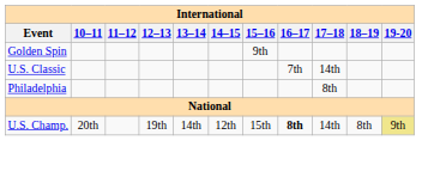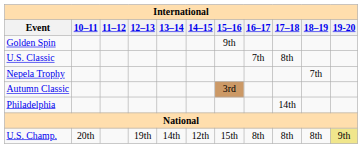 <table class="wikitable" style="text-align:center">
 <tr>
 <th style="background-color: #ffdead; " colspan=11 align=center>International</th>
 </tr>
 <tr>
 <th>Event</th>
 <th><a href='#'>10–11</a></th>
 <th><a href='#'>11–12</a></th>
 <th><a href='#'>12–13</a></th>
 <th><a href='#'>13–14</a></th>
 <th><a href='#'>14–15</a></th>
 <th><a href='#'>15–16</a></th>
 <th><a href='#'>16–17</a></th>
 <th><a href='#'>17–18</a></th>
 <th><a href='#'>18–19</a></th>
 <th><a href='#'>19-20</a></th>
 </tr>
 <tr>
 <td align=left> <a href='#'>Golden Spin</a></td>
 <td></td>
 <td></td>
 <td></td>
 <td></td>
 <td></td>
 <td>9th</td>
 <td></td>
 <td></td>
 <td></td>
 <td></td>
 </tr>
 <tr>
 <td align=left> <a href='#'>U.S. Classic</a></td>
 <td></td>
 <td></td>
 <td></td>
 <td></td>
 <td></td>
 <td></td>
 <td>7th</td>
-<td>14th</td>
+<td>8th</td>
+<td></td>
+<td></td>
+</tr>
+<tr>
+<td align=left> <a href='#'>Nepela Trophy</a></td>
+<td></td>
+<td></td>
+<td></td>
+<td></td>
+<td></td>
+<td></td>
+<td></td>
+<td></td>
+<td>7th</td>
+<td></td>
+</tr>
+<tr>
+<td align=left><a href='#'>Autumn Classic</a></td>
+<td></td>
+<td></td>
+<td></td>
+<td></td>
+<td></td>
+<td bgcolor=cc9966>3rd</td>
+<td></td>
+<td></td>
 <td></td>
 <td></td>
 </tr>
 <tr>
 <td align=left><a href='#'>Philadelphia</a></td>
 <td></td>
 <td></td>
 <td></td>
 <td></td>
 <td></td>
 <td></td>
 <td></td>
-<td>8th</td>
+<td>14th</td>
 <td></td>
 <td></td>
 </tr>
 <tr>
 <th style="background-color: #ffdead; " colspan=11 align=center>National</th>
 </tr>
 <tr>
 <td align=left><a href='#'>U.S. Champ.</a></td>
 <td>20th</td>
 <td></td>
 <td>19th</td>
 <td>14th</td>
 <td>12th</td>
 <td>15th</td>
-<td><strong>8th</strong></td>
-<td>14th</td>
+<td>8th</td>
+<td>8th</td>
 <td>8th</td>
 <td style="background: khaki;">9th</td>
 </tr>
 </table>
